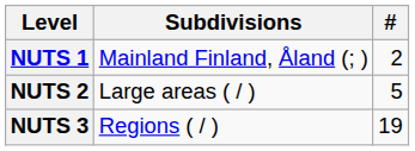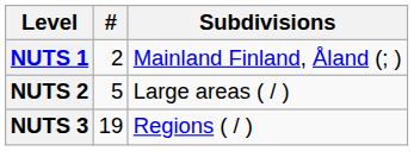 <table class="wikitable">
 <tr>
 <th>Level</th>
+<th>#</th>
 <th>Subdivisions</th>
-<th>#</th>
 </tr>
 <tr>
 <th><a href='#'>NUTS 1</a></th>
+<td align="right">2</td>
 <td><a href='#'>Mainland Finland</a>, <a href='#'>Åland</a> (; )</td>
-<td align="right">2</td>
 </tr>
 <tr>
 <th>NUTS 2</th>
+<td align="right">5</td>
 <td>Large areas ( / )</td>
-<td align="right">5</td>
 </tr>
 <tr>
 <th>NUTS 3</th>
+<td align="right">19</td>
 <td><a href='#'>Regions</a> ( / )</td>
-<td align="right">19</td>
 </tr>
 </table>
